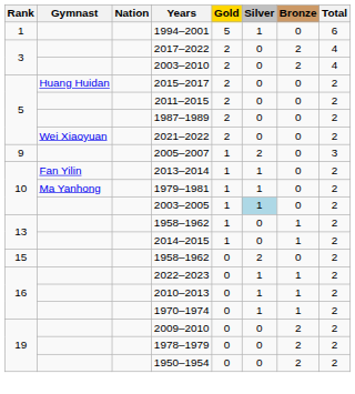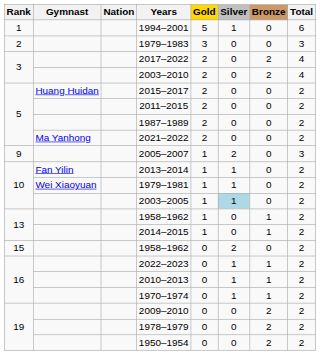 <table class="wikitable sortable" style="text-align:center">
 <tr>
 <th>Rank</th>
 <th>Gymnast</th>
 <th>Nation</th>
 <th>Years</th>
 <th style="background-color:gold">Gold</th>
 <th style="background-color:silver">Silver</th>
 <th style="background-color:#cc9966">Bronze</th>
 <th>Total</th>
 </tr>
 <tr>
 <td>1</td>
 <td align=left></td>
 <td align=left></td>
 <td>1994–2001</td>
 <td>5</td>
 <td>1</td>
 <td>0</td>
 <td>6</td>
+</tr>
+<tr>
+<td>2</td>
+<td align=left></td>
+<td align=left></td>
+<td>1979–1983</td>
+<td>3</td>
+<td>0</td>
+<td>0</td>
+<td>3</td>
 </tr>
 <tr>
 <td rowspan="2">3</td>
 <td align=left></td>
 <td align=left></td>
 <td>2017–2022</td>
 <td>2</td>
 <td>0</td>
 <td>2</td>
 <td>4</td>
 </tr>
 <tr>
 <td align=left></td>
 <td align=left></td>
 <td>2003–2010</td>
 <td>2</td>
 <td>0</td>
 <td>2</td>
 <td>4</td>
 </tr>
 <tr>
 <td rowspan="4">5</td>
 <td align=left><a href='#'>Huang Huidan</a></td>
 <td align=left></td>
 <td>2015–2017</td>
 <td>2</td>
 <td>0</td>
 <td>0</td>
 <td>2</td>
 </tr>
 <tr>
 <td align=left></td>
 <td align=left></td>
 <td>2011–2015</td>
 <td>2</td>
 <td>0</td>
 <td>0</td>
 <td>2</td>
 </tr>
 <tr>
 <td align=left></td>
 <td align=left></td>
 <td>1987–1989</td>
 <td>2</td>
 <td>0</td>
 <td>0</td>
 <td>2</td>
 </tr>
 <tr>
-<td align=left><a href='#'>Wei Xiaoyuan</a></td>
+<td align=left><a href='#'>Ma Yanhong</a></td>
 <td align=left></td>
 <td>2021–2022</td>
 <td>2</td>
 <td>0</td>
 <td>0</td>
 <td>2</td>
 </tr>
 <tr>
 <td>9</td>
 <td align=left></td>
 <td align=left></td>
 <td>2005–2007</td>
 <td>1</td>
 <td>2</td>
 <td>0</td>
 <td>3</td>
 </tr>
 <tr>
 <td rowspan="3">10</td>
 <td align=left><a href='#'>Fan Yilin</a></td>
 <td align=left></td>
 <td>2013–2014</td>
 <td>1</td>
 <td>1</td>
 <td>0</td>
 <td>2</td>
 </tr>
 <tr>
-<td align=left><a href='#'>Ma Yanhong</a></td>
+<td align=left><a href='#'>Wei Xiaoyuan</a></td>
 <td align=left></td>
 <td>1979–1981</td>
 <td>1</td>
 <td>1</td>
 <td>0</td>
 <td>2</td>
 </tr>
 <tr>
 <td align=left></td>
 <td align=left></td>
 <td>2003–2005</td>
 <td>1</td>
 <td style="background: lightblue;">1</td>
 <td>0</td>
 <td>2</td>
 </tr>
 <tr>
 <td rowspan="2">13</td>
 <td align=left></td>
 <td align=left></td>
 <td>1958–1962</td>
 <td>1</td>
 <td>0</td>
 <td>1</td>
 <td>2</td>
 </tr>
 <tr>
 <td align=left></td>
 <td align=left></td>
 <td>2014–2015</td>
 <td>1</td>
 <td>0</td>
 <td>1</td>
 <td>2</td>
 </tr>
 <tr>
 <td>15</td>
 <td align=left></td>
 <td align=left></td>
 <td>1958–1962</td>
 <td>0</td>
 <td>2</td>
 <td>0</td>
 <td>2</td>
 </tr>
 <tr>
 <td rowspan="3">16</td>
 <td align=left></td>
 <td align=left></td>
 <td>2022–2023</td>
 <td>0</td>
 <td>1</td>
 <td>1</td>
 <td>2</td>
 </tr>
 <tr>
 <td align=left></td>
 <td align=left></td>
 <td>2010–2013</td>
 <td>0</td>
 <td>1</td>
 <td>1</td>
 <td>2</td>
 </tr>
 <tr>
 <td align=left></td>
 <td align=left></td>
 <td>1970–1974</td>
 <td>0</td>
 <td>1</td>
 <td>1</td>
 <td>2</td>
 </tr>
 <tr>
 <td rowspan="3">19</td>
 <td align=left></td>
 <td align=left></td>
 <td>2009–2010</td>
 <td>0</td>
 <td>0</td>
 <td>2</td>
 <td>2</td>
 </tr>
 <tr>
 <td align=left></td>
 <td align=left></td>
 <td>1978–1979</td>
 <td>0</td>
 <td>0</td>
 <td>2</td>
 <td>2</td>
 </tr>
 <tr>
 <td align=left></td>
 <td align=left></td>
 <td>1950–1954</td>
 <td>0</td>
 <td>0</td>
 <td>2</td>
 <td>2</td>
 </tr>
 </table>
